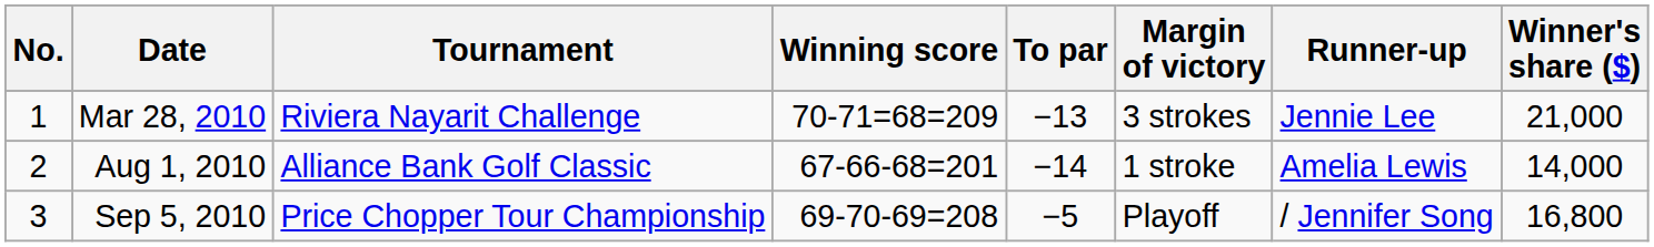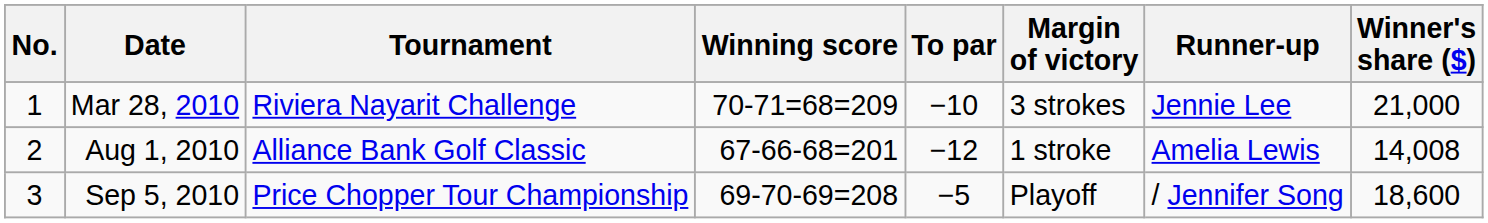 <table class="wikitable" style="font-size:95%;">
 <tr>
 <th>No.</th>
 <th>Date</th>
 <th>Tournament</th>
 <th>Winning score</th>
 <th>To par</th>
 <th>Margin <br>of victory</th>
 <th>Runner-up</th>
 <th>Winner's<br>share (<a href='#'>$</a>)</th>
 </tr>
 <tr>
 <td align=center>1</td>
 <td align=right>Mar 28, <a href='#'>2010</a></td>
 <td><a href='#'>Riviera Nayarit Challenge</a></td>
 <td align=right>70-71=68=209</td>
-<td align=center>−13</td>
+<td align=center>−10</td>
 <td>3 strokes</td>
 <td> <a href='#'>Jennie Lee</a></td>
 <td align=center>21,000</td>
 </tr>
 <tr>
 <td align=center>2</td>
 <td align=right>Aug 1, 2010</td>
 <td><a href='#'>Alliance Bank Golf Classic</a></td>
 <td align=right>67-66-68=201</td>
-<td align=center>−14</td>
+<td align=center>−12</td>
 <td>1 stroke</td>
 <td> <a href='#'>Amelia Lewis</a></td>
-<td align=center>14,000</td>
+<td align=center>14,008</td>
 </tr>
 <tr>
 <td align=center>3</td>
 <td align=right>Sep 5, 2010</td>
 <td><a href='#'>Price Chopper Tour Championship</a></td>
 <td align=right>69-70-69=208</td>
 <td align=center>−5</td>
 <td>Playoff</td>
 <td>/ <a href='#'>Jennifer Song</a></td>
-<td align=center>16,800</td>
+<td align=center>18,600</td>
 </tr>
 </table>
